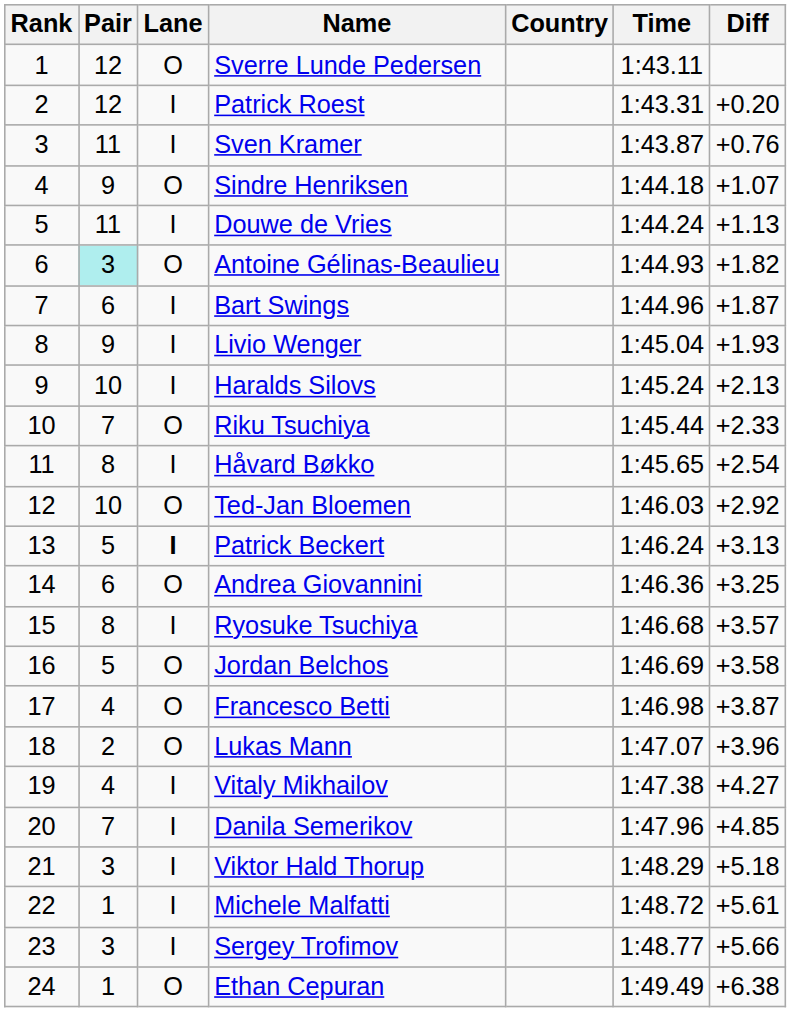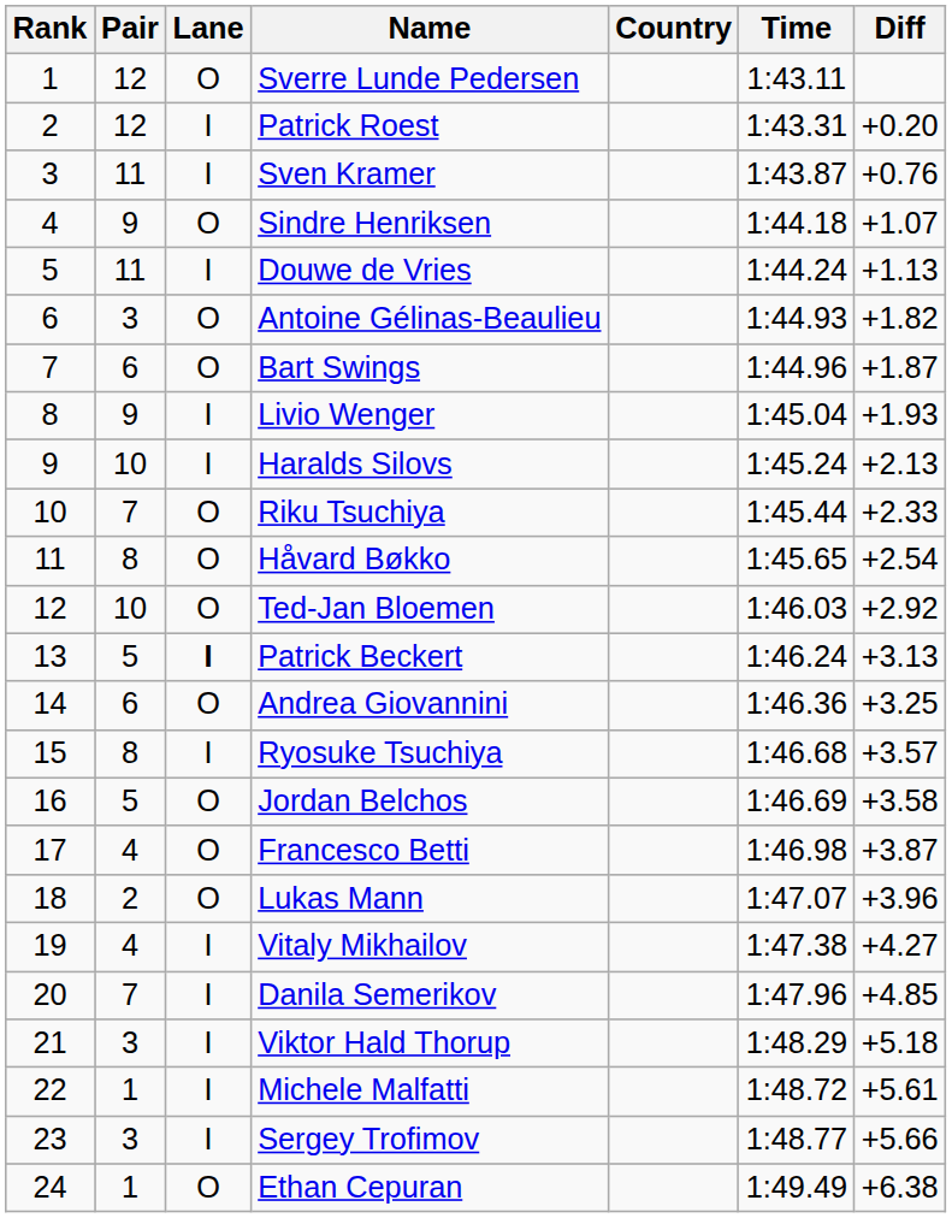 <table class="wikitable sortable" style="text-align:center">
 <tr>
 <th>Rank</th>
 <th>Pair</th>
 <th>Lane</th>
 <th>Name</th>
 <th>Country</th>
 <th>Time</th>
 <th>Diff</th>
 </tr>
 <tr>
 <td>1</td>
 <td>12</td>
 <td>O</td>
 <td align=left><a href='#'>Sverre Lunde Pedersen</a></td>
 <td align=left></td>
 <td>1:43.11</td>
 <td></td>
 </tr>
 <tr>
 <td>2</td>
 <td>12</td>
 <td>I</td>
 <td align=left><a href='#'>Patrick Roest</a></td>
 <td align=left></td>
 <td>1:43.31</td>
 <td>+0.20</td>
 </tr>
 <tr>
 <td>3</td>
 <td>11</td>
 <td>I</td>
 <td align=left><a href='#'>Sven Kramer</a></td>
 <td align=left></td>
 <td>1:43.87</td>
 <td>+0.76</td>
 </tr>
 <tr>
 <td>4</td>
 <td>9</td>
 <td>O</td>
 <td align=left><a href='#'>Sindre Henriksen</a></td>
 <td align=left></td>
 <td>1:44.18</td>
 <td>+1.07</td>
 </tr>
 <tr>
 <td>5</td>
 <td>11</td>
 <td>I</td>
 <td align=left><a href='#'>Douwe de Vries</a></td>
 <td align=left></td>
 <td>1:44.24</td>
 <td>+1.13</td>
 </tr>
 <tr>
 <td>6</td>
-<td style="background: paleturquoise;">3</td>
+<td>3</td>
 <td>O</td>
 <td align=left><a href='#'>Antoine Gélinas-Beaulieu</a></td>
 <td align=left></td>
 <td>1:44.93</td>
 <td>+1.82</td>
 </tr>
 <tr>
 <td>7</td>
 <td>6</td>
-<td>I</td>
+<td>O</td>
 <td align=left><a href='#'>Bart Swings</a></td>
 <td align=left></td>
 <td>1:44.96</td>
 <td>+1.87</td>
 </tr>
 <tr>
 <td>8</td>
 <td>9</td>
 <td>I</td>
 <td align=left><a href='#'>Livio Wenger</a></td>
 <td align=left></td>
 <td>1:45.04</td>
 <td>+1.93</td>
 </tr>
 <tr>
 <td>9</td>
 <td>10</td>
 <td>I</td>
 <td align=left><a href='#'>Haralds Silovs</a></td>
 <td align=left></td>
 <td>1:45.24</td>
 <td>+2.13</td>
 </tr>
 <tr>
 <td>10</td>
 <td>7</td>
 <td>O</td>
 <td align=left><a href='#'>Riku Tsuchiya</a></td>
 <td align=left></td>
 <td>1:45.44</td>
 <td>+2.33</td>
 </tr>
 <tr>
 <td>11</td>
 <td>8</td>
-<td>I</td>
+<td>O</td>
 <td align=left><a href='#'>Håvard Bøkko</a></td>
 <td align=left></td>
 <td>1:45.65</td>
 <td>+2.54</td>
 </tr>
 <tr>
 <td>12</td>
 <td>10</td>
 <td>O</td>
 <td align=left><a href='#'>Ted-Jan Bloemen</a></td>
 <td align=left></td>
 <td>1:46.03</td>
 <td>+2.92</td>
 </tr>
 <tr>
 <td>13</td>
 <td>5</td>
 <td><strong>I</strong></td>
 <td align=left><a href='#'>Patrick Beckert</a></td>
 <td align=left></td>
 <td>1:46.24</td>
 <td>+3.13</td>
 </tr>
 <tr>
 <td>14</td>
 <td>6</td>
 <td>O</td>
 <td align=left><a href='#'>Andrea Giovannini</a></td>
 <td align=left></td>
 <td>1:46.36</td>
 <td>+3.25</td>
 </tr>
 <tr>
 <td>15</td>
 <td>8</td>
 <td>I</td>
 <td align=left><a href='#'>Ryosuke Tsuchiya</a></td>
 <td align=left></td>
 <td>1:46.68</td>
 <td>+3.57</td>
 </tr>
 <tr>
 <td>16</td>
 <td>5</td>
 <td>O</td>
 <td align=left><a href='#'>Jordan Belchos</a></td>
 <td align=left></td>
 <td>1:46.69</td>
 <td>+3.58</td>
 </tr>
 <tr>
 <td>17</td>
 <td>4</td>
 <td>O</td>
 <td align=left><a href='#'>Francesco Betti</a></td>
 <td align=left></td>
 <td>1:46.98</td>
 <td>+3.87</td>
 </tr>
 <tr>
 <td>18</td>
 <td>2</td>
 <td>O</td>
 <td align=left><a href='#'>Lukas Mann</a></td>
 <td align=left></td>
 <td>1:47.07</td>
 <td>+3.96</td>
 </tr>
 <tr>
 <td>19</td>
 <td>4</td>
 <td>I</td>
 <td align=left><a href='#'>Vitaly Mikhailov</a></td>
 <td align=left></td>
 <td>1:47.38</td>
 <td>+4.27</td>
 </tr>
 <tr>
 <td>20</td>
 <td>7</td>
 <td>I</td>
 <td align=left><a href='#'>Danila Semerikov</a></td>
 <td align=left></td>
 <td>1:47.96</td>
 <td>+4.85</td>
 </tr>
 <tr>
 <td>21</td>
 <td>3</td>
 <td>I</td>
 <td align=left><a href='#'>Viktor Hald Thorup</a></td>
 <td align=left></td>
 <td>1:48.29</td>
 <td>+5.18</td>
 </tr>
 <tr>
 <td>22</td>
 <td>1</td>
 <td>I</td>
 <td align=left><a href='#'>Michele Malfatti</a></td>
 <td align=left></td>
 <td>1:48.72</td>
 <td>+5.61</td>
 </tr>
 <tr>
 <td>23</td>
 <td>3</td>
 <td>I</td>
 <td align=left><a href='#'>Sergey Trofimov</a></td>
 <td align=left></td>
 <td>1:48.77</td>
 <td>+5.66</td>
 </tr>
 <tr>
 <td>24</td>
 <td>1</td>
 <td>O</td>
 <td align=left><a href='#'>Ethan Cepuran</a></td>
 <td align=left></td>
 <td>1:49.49</td>
 <td>+6.38</td>
 </tr>
 </table>
